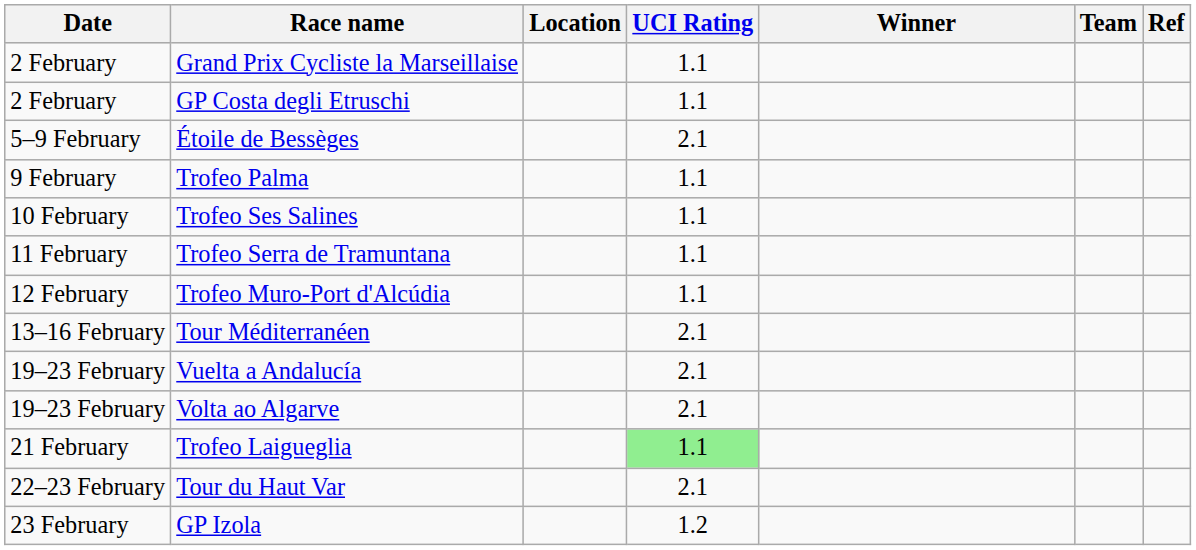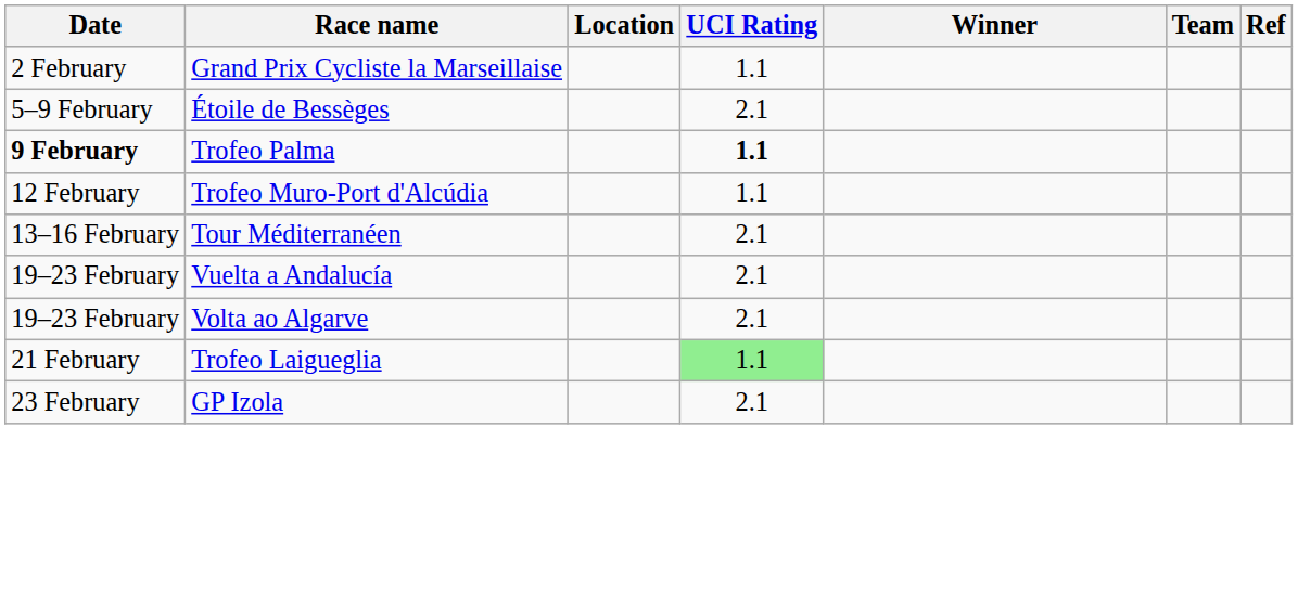 <table class="wikitable sortable">
 <tr>
 <th>Date</th>
 <th>Race name</th>
 <th>Location</th>
 <th><a href='#'>UCI Rating</a></th>
 <th width=200px>Winner</th>
 <th>Team</th>
 <th>Ref</th>
 </tr>
 <tr>
 <td>2 February</td>
 <td><a href='#'>Grand Prix Cycliste la Marseillaise</a></td>
 <td></td>
 <td align=center>1.1</td>
 <td></td>
 <td></td>
 <td align=center></td>
 </tr>
 <tr>
-<td>2 February</td>
-<td><a href='#'>GP Costa degli Etruschi</a></td>
-<td></td>
-<td align=center>1.1</td>
-<td></td>
-<td></td>
-<td align=center></td>
-</tr>
-<tr>
 <td>5–9 February</td>
 <td><a href='#'>Étoile de Bessèges</a></td>
 <td></td>
 <td align=center>2.1</td>
 <td></td>
 <td></td>
 <td align=center></td>
 </tr>
 <tr>
-<td>9 February</td>
+<td><strong>9 February</strong></td>
 <td><a href='#'>Trofeo Palma</a></td>
 <td></td>
-<td align=center>1.1</td>
-<td></td>
-<td></td>
-<td align=center></td>
-</tr>
-<tr>
-<td>10 February</td>
-<td><a href='#'>Trofeo Ses Salines</a></td>
-<td></td>
-<td align=center>1.1</td>
-<td></td>
-<td></td>
-<td align=center></td>
-</tr>
-<tr>
-<td>11 February</td>
-<td><a href='#'>Trofeo Serra de Tramuntana</a></td>
-<td></td>
-<td align=center>1.1</td>
+<td align=center><strong>1.1</strong></td>
 <td></td>
 <td></td>
 <td align=center></td>
 </tr>
 <tr>
 <td>12 February</td>
 <td><a href='#'>Trofeo Muro-Port d'Alcúdia</a></td>
 <td></td>
 <td align=center>1.1</td>
 <td></td>
 <td></td>
 <td align=center></td>
 </tr>
 <tr>
 <td>13–16 February</td>
 <td><a href='#'>Tour Méditerranéen</a></td>
 <td></td>
 <td align=center>2.1</td>
 <td></td>
 <td></td>
 <td align=center></td>
 </tr>
 <tr>
 <td>19–23 February</td>
 <td><a href='#'>Vuelta a Andalucía</a></td>
 <td></td>
 <td align=center>2.1</td>
 <td></td>
 <td></td>
 <td align=center></td>
 </tr>
 <tr>
 <td>19–23 February</td>
 <td><a href='#'>Volta ao Algarve</a></td>
 <td></td>
 <td align=center>2.1</td>
 <td></td>
 <td></td>
 <td align=center></td>
 </tr>
 <tr>
 <td>21 February</td>
 <td><a href='#'>Trofeo Laigueglia</a></td>
 <td></td>
 <td align=center style="background: lightgreen;">1.1</td>
 <td></td>
 <td></td>
 <td align=center></td>
 </tr>
 <tr>
-<td>22–23 February</td>
-<td><a href='#'>Tour du Haut Var</a></td>
+<td>23 February</td>
+<td><a href='#'>GP Izola</a></td>
 <td></td>
 <td align=center>2.1</td>
 <td></td>
 <td></td>
 <td align=center></td>
 </tr>
-<tr>
-<td>23 February</td>
-<td><a href='#'>GP Izola</a></td>
-<td></td>
-<td align=center>1.2</td>
-<td></td>
-<td></td>
-<td align=center></td>
-</tr>
 </table>
